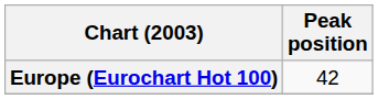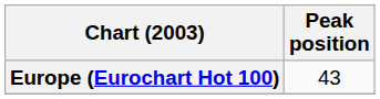 <table class="wikitable sortable plainrowheaders" style="text-align:center">
 <tr>
 <th scope="col">Chart (2003)</th>
 <th scope="col">Peak<br>position</th>
 </tr>
 <tr>
 <th scope="row">Europe (<a href='#'>Eurochart Hot 100</a>)</th>
-<td>42</td>
+<td>43</td>
 </tr>
 <tr>
 </tr>
 <tr>
 </tr>
 <tr>
 </tr>
 </table>
